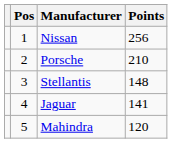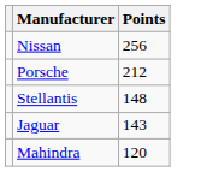 <table class="wikitable" style="font-size: 85%;">
 <tr>
 <th></th>
-<th>Pos</th>
 <th>Manufacturer</th>
 <th>Points</th>
 </tr>
 <tr>
 <td align="left"></td>
-<td align="center">1</td>
 <td> <a href='#'>Nissan</a></td>
 <td align="left">256</td>
 </tr>
 <tr>
 <td align="left"></td>
-<td align="center">2</td>
 <td> <a href='#'>Porsche</a></td>
-<td align="left">210</td>
+<td align="left">212</td>
 </tr>
 <tr>
 <td align="left"></td>
-<td align="center">3</td>
 <td> <a href='#'>Stellantis</a></td>
 <td align="left">148</td>
 </tr>
 <tr>
 <td align="left"></td>
-<td align="center">4</td>
 <td> <a href='#'>Jaguar</a></td>
-<td align="left">141</td>
+<td align="left">143</td>
 </tr>
 <tr>
 <td align="left"></td>
-<td align="center">5</td>
 <td> <a href='#'>Mahindra</a></td>
 <td align="left">120</td>
 </tr>
 </table>
